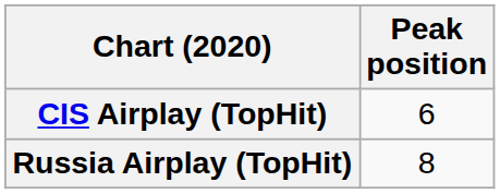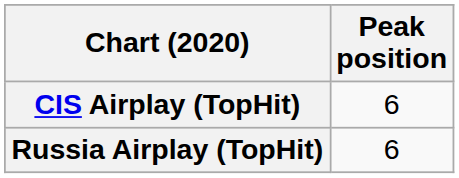 <table class="wikitable plainrowheaders sortable" style="text-align:center">
 <tr>
 <th scope="col">Chart (2020)</th>
 <th scope="col">Peak<br>position</th>
 </tr>
 <tr>
 <th scope="row"><a href='#'>CIS</a> Airplay (TopHit)</th>
 <td>6</td>
 </tr>
 <tr>
 <th scope="row">Russia Airplay (TopHit)</th>
-<td>8</td>
+<td>6</td>
 </tr>
 </table>
